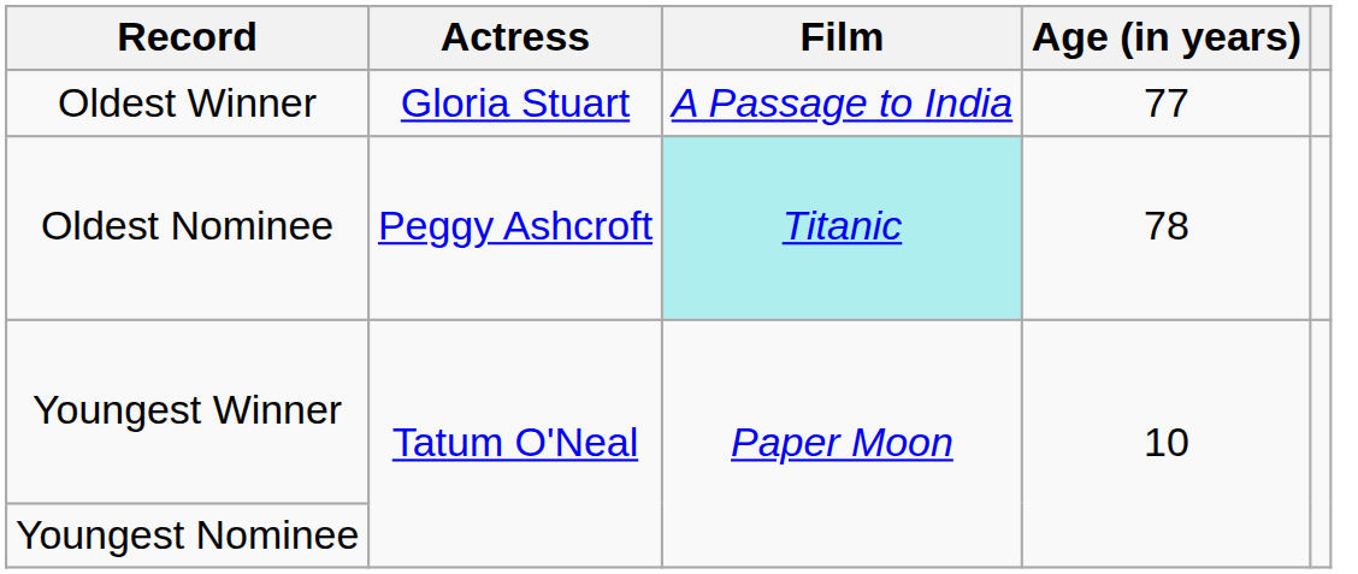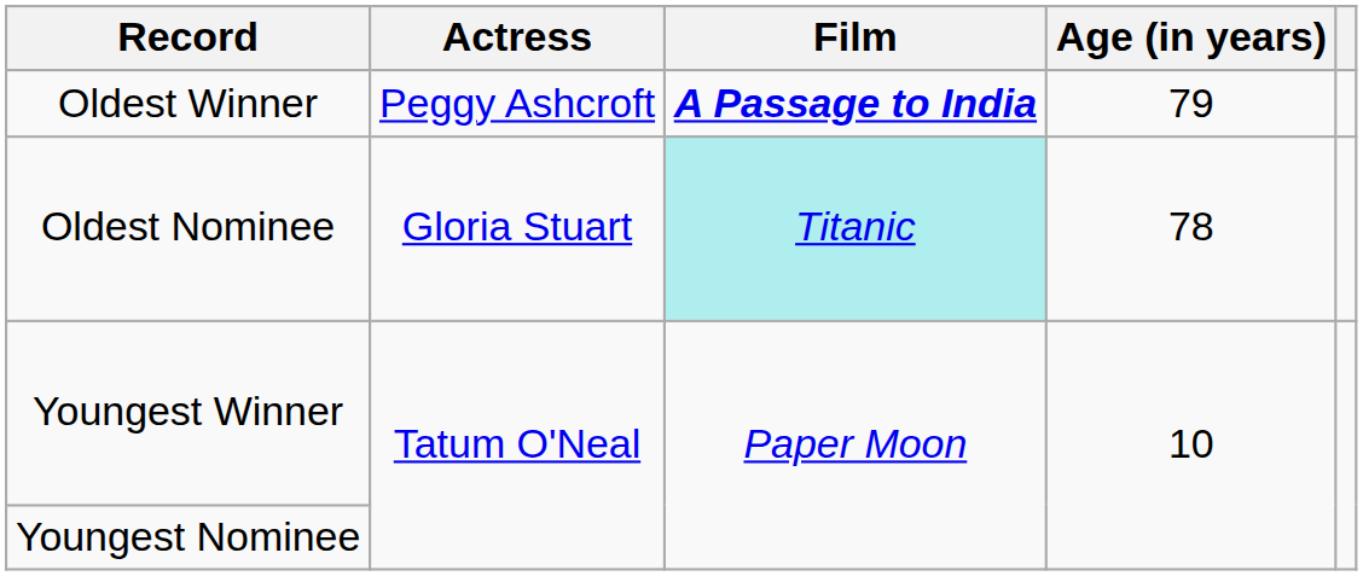 <table class="wikitable sortable plainrowheaders" style="text-align:center">
 <tr>
 <th scope="col">Record</th>
 <th scope="col">Actress</th>
 <th scope="col">Film</th>
 <th scope="col">Age (in years)</th>
 <th scope="col" class="unsortable"></th>
 </tr>
 <tr>
 <td>Oldest Winner</td>
-<td><a href='#'>Gloria Stuart</a></td>
-<td><em><a href='#'>A Passage to India</a></em></td>
-<td>77</td>
+<td><a href='#'>Peggy Ashcroft</a></td>
+<td><strong><em><a href='#'>A Passage to India</a></em></strong></td>
+<td>79</td>
 <td></td>
 </tr>
 <tr style="height:4.5em;">
 <td>Oldest Nominee</td>
-<td><a href='#'>Peggy Ashcroft</a></td>
+<td><a href='#'>Gloria Stuart</a></td>
 <td style="background: paleturquoise;"><em><a href='#'>Titanic</a></em></td>
 <td>78</td>
 <td></td>
 </tr>
 <tr style="height:4.5em;">
 <td>Youngest Winner</td>
 <td rowspan="2"><a href='#'>Tatum O'Neal</a></td>
 <td rowspan="2"><em><a href='#'>Paper Moon</a></em></td>
 <td rowspan="2">10</td>
 <td rowspan="2"></td>
 </tr>
 <tr>
 <td>Youngest Nominee</td>
 </tr>
 </table>
